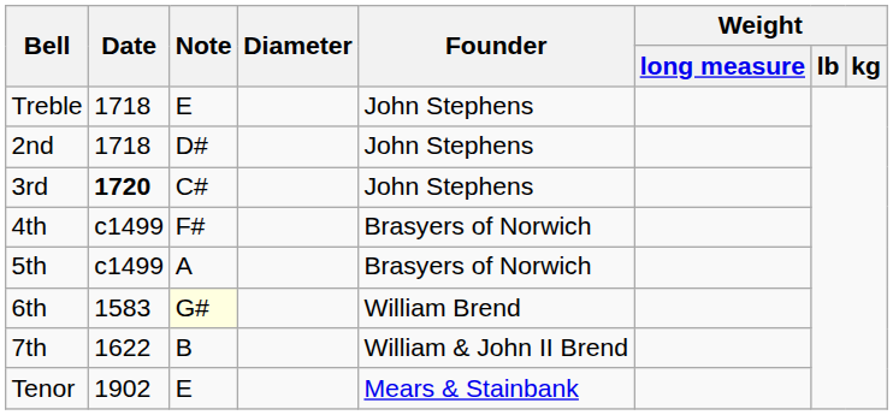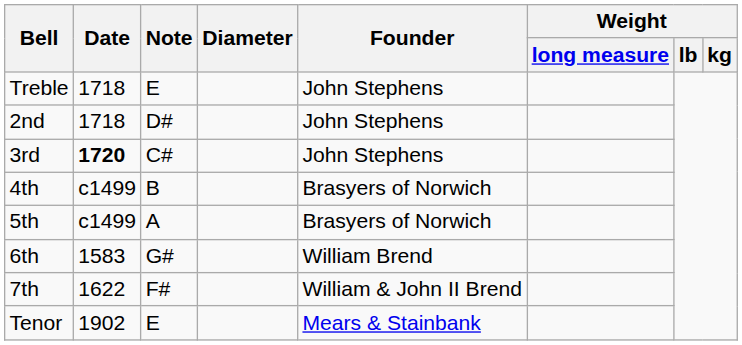 <table class="wikitable sortable">
 <tr>
 <th rowspan=2>Bell</th>
 <th rowspan=2>Date</th>
 <th rowspan=2>Note</th>
 <th rowspan=2>Diameter</th>
 <th rowspan=2>Founder</th>
 <th colspan=3>Weight</th>
 </tr>
 <tr>
 <th><a href='#'>long measure</a></th>
 <th>lb</th>
 <th>kg</th>
 </tr>
 <tr>
 <td>Treble</td>
 <td>1718</td>
 <td>E</td>
 <td></td>
 <td>John Stephens</td>
 <td></td>
 </tr>
 <tr>
 <td>2nd</td>
 <td>1718</td>
 <td>D#</td>
 <td></td>
 <td>John Stephens</td>
 <td></td>
 </tr>
 <tr>
 <td>3rd</td>
 <td><strong>1720</strong></td>
 <td>C#</td>
 <td></td>
 <td>John Stephens</td>
 <td></td>
 </tr>
 <tr>
 <td>4th</td>
 <td>c1499</td>
-<td>F#</td>
+<td>B</td>
 <td></td>
 <td>Brasyers of Norwich</td>
 <td></td>
 </tr>
 <tr>
 <td>5th</td>
 <td>c1499</td>
 <td>A</td>
 <td></td>
 <td>Brasyers of Norwich</td>
 <td></td>
 </tr>
 <tr>
 <td>6th</td>
 <td>1583</td>
-<td style="background: lightyellow;">G#</td>
+<td>G#</td>
 <td></td>
 <td>William Brend</td>
 <td></td>
 </tr>
 <tr>
 <td>7th</td>
 <td>1622</td>
-<td>B</td>
+<td>F#</td>
 <td></td>
 <td>William & John II Brend</td>
 <td></td>
 </tr>
 <tr>
 <td>Tenor</td>
 <td>1902</td>
 <td>E</td>
 <td></td>
 <td><a href='#'>Mears & Stainbank</a></td>
 <td></td>
 </tr>
 </table>
